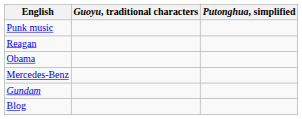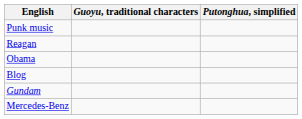 <table class="wikitable">
 <tr>
 <th>English</th>
 <th><em>Guoyu</em>, traditional characters</th>
 <th><em>Putonghua</em>, simplified</th>
 </tr>
 <tr>
 <td><a href='#'>Punk music</a></td>
 <td></td>
 <td></td>
 </tr>
 <tr>
 <td><a href='#'>Reagan</a></td>
 <td></td>
 <td></td>
 </tr>
 <tr>
 <td><a href='#'>Obama</a></td>
 <td></td>
 <td></td>
 </tr>
 <tr>
-<td><a href='#'>Mercedes-Benz</a></td>
+<td><a href='#'>Blog</a></td>
 <td></td>
 <td></td>
 </tr>
 <tr>
 <td><em><a href='#'>Gundam</a></em></td>
 <td></td>
 <td></td>
 </tr>
 <tr>
-<td><a href='#'>Blog</a></td>
+<td><a href='#'>Mercedes-Benz</a></td>
 <td></td>
 <td></td>
 </tr>
 </table>
